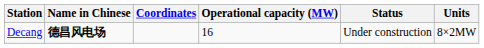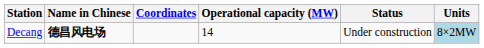 <table class="wikitable sortable">
 <tr>
 <th>Station</th>
 <th>Name in Chinese</th>
 <th><a href='#'>Coordinates</a></th>
 <th>Operational capacity (<a href='#'>MW</a>)</th>
 <th>Status</th>
 <th>Units</th>
 </tr>
 <tr>
 <td><a href='#'>Decang</a></td>
 <td><strong>德昌风电场</strong></td>
 <td></td>
-<td>16</td>
+<td>14</td>
 <td>Under construction</td>
-<td>8×2MW</td>
+<td style="background: lightblue;">8×2MW</td>
 </tr>
 </table>
